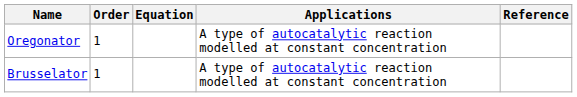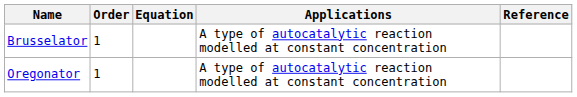 <table class="wikitable" style="background: white; color: black; text-align: left">
 <tr style="background: #eee">
 <th>Name</th>
 <th>Order</th>
 <th>Equation</th>
 <th>Applications</th>
 <th>Reference</th>
 </tr>
 <tr>
+<td><a href='#'>Brusselator</a></td>
+<td>1</td>
+<td></td>
+<td>A type of <a href='#'>autocatalytic</a> reaction modelled at constant concentration</td>
+<td></td>
+</tr>
+<tr>
 <td><a href='#'>Oregonator</a></td>
 <td>1</td>
 <td></td>
 <td>A type of <a href='#'>autocatalytic</a> reaction modelled at constant concentration</td>
 <td></td>
 </tr>
-<tr>
-<td><a href='#'>Brusselator</a></td>
-<td>1</td>
-<td></td>
-<td>A type of <a href='#'>autocatalytic</a> reaction modelled at constant concentration</td>
-<td></td>
-</tr>
 </table>
